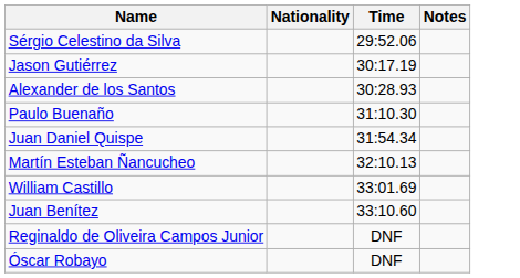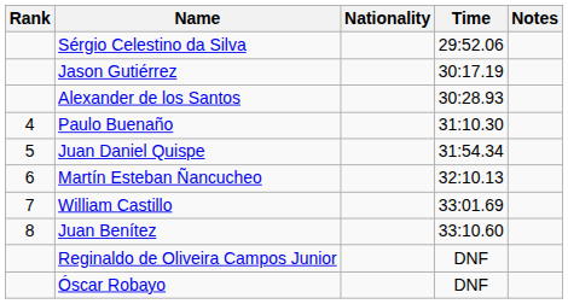 <table class="wikitable sortable" style="text-align:center">
 <tr>
+<th>Rank</th>
 <th>Name</th>
 <th>Nationality</th>
 <th>Time</th>
 <th>Notes</th>
 </tr>
 <tr>
+<td align=center></td>
 <td align=left><a href='#'>Sérgio Celestino da Silva</a></td>
 <td align=left></td>
 <td>29:52.06</td>
 <td></td>
 </tr>
 <tr>
+<td align=center></td>
 <td align=left><a href='#'>Jason Gutiérrez</a></td>
 <td align=left></td>
 <td>30:17.19</td>
 <td></td>
 </tr>
 <tr>
+<td align=center></td>
 <td align=left><a href='#'>Alexander de los Santos</a></td>
 <td align=left></td>
 <td>30:28.93</td>
 <td></td>
 </tr>
 <tr>
+<td align=center>4</td>
 <td align=left><a href='#'>Paulo Buenaño</a></td>
 <td align=left></td>
 <td>31:10.30</td>
 <td></td>
 </tr>
 <tr>
+<td align=center>5</td>
 <td align=left><a href='#'>Juan Daniel Quispe</a></td>
 <td align=left></td>
 <td>31:54.34</td>
 <td></td>
 </tr>
 <tr>
+<td align=center>6</td>
 <td align=left><a href='#'>Martín Esteban Ñancucheo</a></td>
 <td align=left></td>
 <td>32:10.13</td>
 <td></td>
 </tr>
 <tr>
+<td align=center>7</td>
 <td align=left><a href='#'>William Castillo</a></td>
 <td align=left></td>
 <td>33:01.69</td>
 <td></td>
 </tr>
 <tr>
+<td align=center>8</td>
 <td align=left><a href='#'>Juan Benítez</a></td>
 <td align=left></td>
 <td>33:10.60</td>
 <td></td>
 </tr>
 <tr>
+<td align=center></td>
 <td align=left><a href='#'>Reginaldo de Oliveira Campos Junior</a></td>
 <td align=left></td>
 <td>DNF</td>
 <td></td>
 </tr>
 <tr>
+<td align=center></td>
 <td align=left><a href='#'>Óscar Robayo</a></td>
 <td align=left></td>
 <td>DNF</td>
 <td></td>
 </tr>
 </table>
